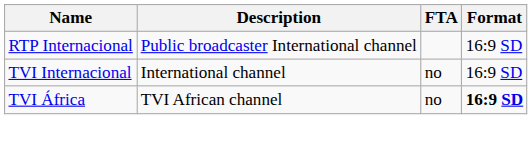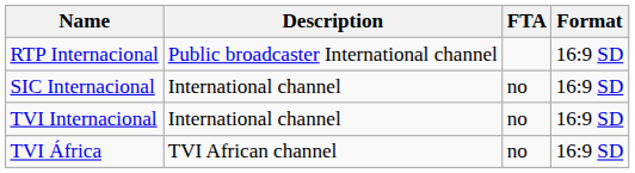 <table class="wikitable sortable">
 <tr>
 <th>Name</th>
 <th>Description</th>
 <th>FTA</th>
 <th>Format</th>
 </tr>
 <tr>
 <td><a href='#'>RTP Internacional</a></td>
 <td><a href='#'>Public broadcaster</a> International channel</td>
 <td></td>
 <td>16:9 <a href='#'>SD</a></td>
 </tr>
 <tr>
+<td><a href='#'>SIC Internacional</a></td>
+<td>International channel</td>
+<td>no</td>
+<td>16:9 <a href='#'>SD</a></td>
+</tr>
+<tr>
 <td><a href='#'>TVI Internacional</a></td>
 <td>International channel</td>
 <td>no</td>
 <td>16:9 <a href='#'>SD</a></td>
 </tr>
 <tr>
 <td><a href='#'>TVI África</a></td>
 <td>TVI African channel</td>
 <td>no</td>
-<td><strong>16:9 <a href='#'>SD</a></strong></td>
+<td>16:9 <a href='#'>SD</a></td>
 </tr>
 </table>
